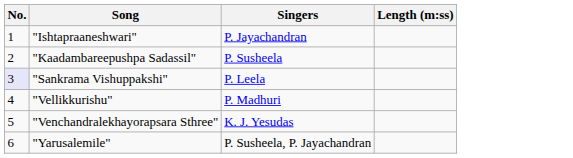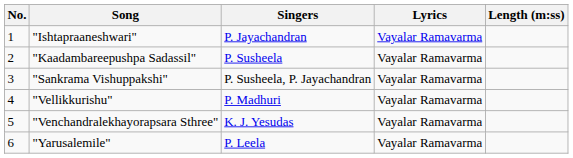 <table class="wikitable" style="font-size:95%;">
 <tr>
 <th>No.</th>
 <th>Song</th>
 <th>Singers</th>
+<th>Lyrics</th>
 <th>Length (m:ss)</th>
 </tr>
 <tr>
 <td>1</td>
 <td>"Ishtapraaneshwari"</td>
 <td><a href='#'>P. Jayachandran</a></td>
+<td><a href='#'>Vayalar Ramavarma</a></td>
 <td></td>
 </tr>
 <tr>
 <td>2</td>
 <td>"Kaadambareepushpa Sadassil"</td>
 <td><a href='#'>P. Susheela</a></td>
+<td>Vayalar Ramavarma</td>
 <td></td>
 </tr>
 <tr>
-<td style="background: lavender;">3</td>
+<td>3</td>
 <td>"Sankrama Vishuppakshi"</td>
-<td><a href='#'>P. Leela</a></td>
+<td>P. Susheela, P. Jayachandran</td>
+<td>Vayalar Ramavarma</td>
 <td></td>
 </tr>
 <tr>
 <td>4</td>
 <td>"Vellikkurishu"</td>
 <td><a href='#'>P. Madhuri</a></td>
+<td>Vayalar Ramavarma</td>
 <td></td>
 </tr>
 <tr>
 <td>5</td>
 <td>"Venchandralekhayorapsara Sthree"</td>
 <td><a href='#'>K. J. Yesudas</a></td>
+<td>Vayalar Ramavarma</td>
 <td></td>
 </tr>
 <tr>
 <td>6</td>
 <td>"Yarusalemile"</td>
-<td>P. Susheela, P. Jayachandran</td>
+<td><a href='#'>P. Leela</a></td>
+<td>Vayalar Ramavarma</td>
 <td></td>
 </tr>
 </table>
